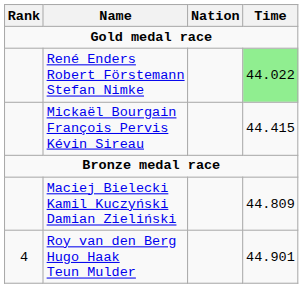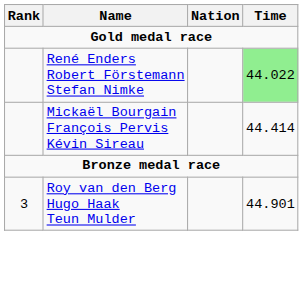 <table class="wikitable" style="text-align:center">
 <tr>
 <th>Rank</th>
 <th>Name</th>
 <th>Nation</th>
 <th>Time</th>
 </tr>
 <tr>
 <td colspan=4><strong>Gold medal race</strong></td>
 </tr>
 <tr>
 <td></td>
 <td align=left><a href='#'>René Enders</a><br><a href='#'>Robert Förstemann</a><br><a href='#'>Stefan Nimke</a></td>
 <td align=left></td>
 <td style="background: lightgreen;">44.022</td>
 </tr>
 <tr>
 <td></td>
 <td align=left><a href='#'>Mickaël Bourgain</a><br><a href='#'>François Pervis</a><br><a href='#'>Kévin Sireau</a></td>
 <td align=left></td>
-<td>44.415</td>
+<td>44.414</td>
 </tr>
 <tr>
 <td colspan=4><strong>Bronze medal race</strong></td>
 </tr>
 <tr>
-<td></td>
-<td align=left><a href='#'>Maciej Bielecki</a><br><a href='#'>Kamil Kuczyński</a><br><a href='#'>Damian Zieliński</a></td>
-<td align=left></td>
-<td>44.809</td>
-</tr>
-<tr>
-<td>4</td>
+<td>3</td>
 <td align=left><a href='#'>Roy van den Berg</a><br><a href='#'>Hugo Haak</a><br><a href='#'>Teun Mulder</a></td>
 <td align=left></td>
 <td>44.901</td>
 </tr>
 </table>
